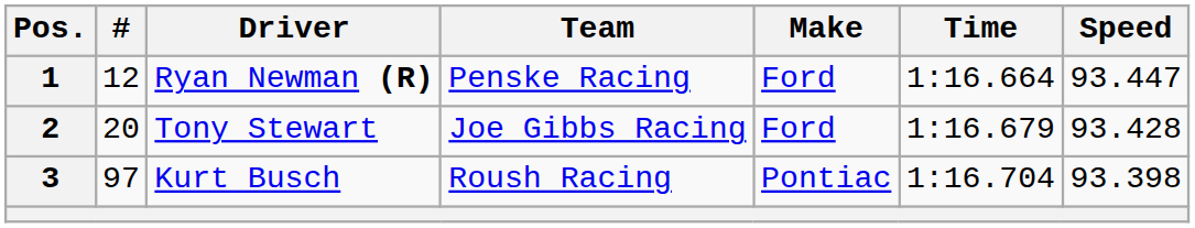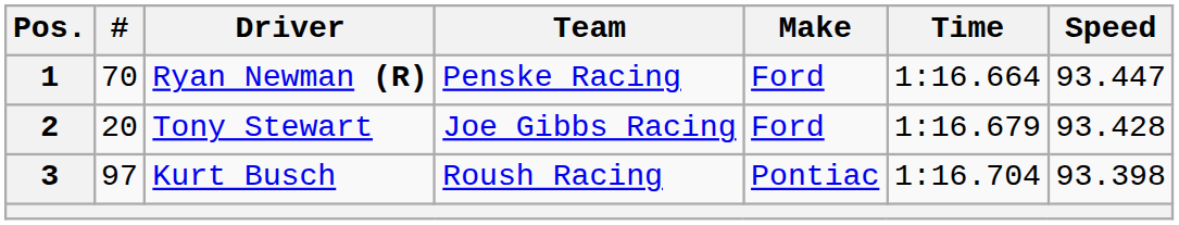 <table class="wikitable" style="font-size:95%">
 <tr>
 <th>Pos.</th>
 <th>#</th>
 <th>Driver</th>
 <th>Team</th>
 <th>Make</th>
 <th>Time</th>
 <th>Speed</th>
 </tr>
 <tr>
 <th>1</th>
-<td>12</td>
+<td>70</td>
 <td><a href='#'>Ryan Newman</a> <strong>(R)</strong></td>
 <td><a href='#'>Penske Racing</a></td>
 <td><a href='#'>Ford</a></td>
 <td>1:16.664</td>
 <td>93.447</td>
 </tr>
 <tr>
 <th>2</th>
 <td>20</td>
 <td><a href='#'>Tony Stewart</a></td>
 <td><a href='#'>Joe Gibbs Racing</a></td>
 <td><a href='#'>Ford</a></td>
 <td>1:16.679</td>
 <td>93.428</td>
 </tr>
 <tr>
 <th>3</th>
 <td>97</td>
 <td><a href='#'>Kurt Busch</a></td>
 <td><a href='#'>Roush Racing</a></td>
 <td><a href='#'>Pontiac</a></td>
 <td>1:16.704</td>
 <td>93.398</td>
 </tr>
 <tr>
 <th colspan="7"></th>
 </tr>
 </table>
